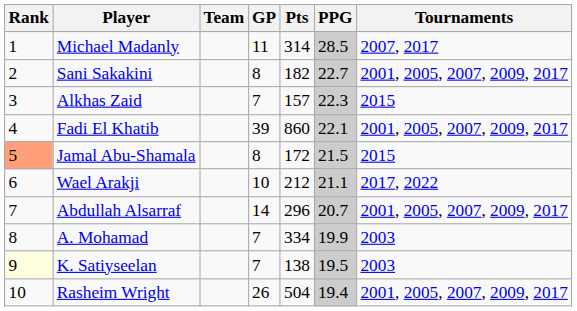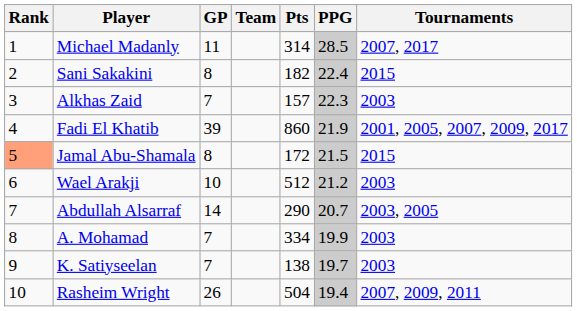 <table class="wikitable sortable">
 <tr>
 <th class="unsortable">Rank</th>
 <th>Player</th>
+<th>GP</th>
 <th>Team</th>
-<th>GP</th>
 <th>Pts</th>
 <th>PPG</th>
 <th class="unsortable">Tournaments</th>
 </tr>
 <tr>
 <td>1</td>
 <td><a href='#'>Michael Madanly</a></td>
+<td>11</td>
 <td></td>
-<td>11</td>
 <td>314</td>
 <td style="background:#CCCCCC">28.5</td>
 <td> <a href='#'>2007</a>,  <a href='#'>2017</a></td>
 </tr>
 <tr>
 <td>2</td>
 <td><a href='#'>Sani Sakakini</a></td>
+<td>8</td>
 <td></td>
-<td>8</td>
 <td>182</td>
-<td style="background:#CCCCCC">22.7</td>
-<td> <a href='#'>2001</a>,  <a href='#'>2005</a>, <a href='#'>2007</a>,  <a href='#'>2009</a>,  <a href='#'>2017</a></td>
+<td style="background:#CCCCCC">22.4</td>
+<td> <a href='#'>2015</a></td>
 </tr>
 <tr>
 <td>3</td>
 <td><a href='#'>Alkhas Zaid</a></td>
+<td>7</td>
 <td></td>
-<td>7</td>
 <td>157</td>
 <td style="background:#CCCCCC">22.3</td>
-<td> <a href='#'>2015</a></td>
+<td> <a href='#'>2003</a></td>
 </tr>
 <tr>
 <td>4</td>
 <td><a href='#'>Fadi El Khatib</a></td>
+<td>39</td>
 <td></td>
-<td>39</td>
 <td>860</td>
-<td style="background:#CCCCCC">22.1</td>
+<td style="background:#CCCCCC">21.9</td>
 <td> <a href='#'>2001</a>,  <a href='#'>2005</a>, <a href='#'>2007</a>,  <a href='#'>2009</a>,  <a href='#'>2017</a></td>
 </tr>
 <tr>
 <td style="background: lightsalmon;">5</td>
 <td><a href='#'>Jamal Abu-Shamala</a></td>
+<td>8</td>
 <td></td>
-<td>8</td>
 <td>172</td>
 <td style="background:#CCCCCC">21.5</td>
 <td> <a href='#'>2015</a></td>
 </tr>
 <tr>
 <td>6</td>
 <td><a href='#'>Wael Arakji</a></td>
+<td>10</td>
 <td></td>
-<td>10</td>
-<td>212</td>
-<td style="background:#CCCCCC">21.1</td>
-<td> <a href='#'>2017</a>,  <a href='#'>2022</a></td>
+<td>512</td>
+<td style="background:#CCCCCC">21.2</td>
+<td> <a href='#'>2003</a></td>
 </tr>
 <tr>
 <td>7</td>
 <td><a href='#'>Abdullah Alsarraf</a></td>
+<td>14</td>
 <td></td>
-<td>14</td>
-<td>296</td>
+<td>290</td>
 <td style="background:#CCCCCC">20.7</td>
-<td> <a href='#'>2001</a>,  <a href='#'>2005</a>, <a href='#'>2007</a>,  <a href='#'>2009</a>,  <a href='#'>2017</a></td>
+<td> <a href='#'>2003</a>,  <a href='#'>2005</a></td>
 </tr>
 <tr>
 <td>8</td>
 <td><a href='#'>A. Mohamad</a></td>
+<td>7</td>
 <td></td>
-<td>7</td>
 <td>334</td>
 <td style="background:#CCCCCC">19.9</td>
 <td> <a href='#'>2003</a></td>
 </tr>
 <tr>
-<td style="background: lightyellow;">9</td>
+<td>9</td>
 <td><a href='#'>K. Satiyseelan</a></td>
+<td>7</td>
 <td></td>
-<td>7</td>
 <td>138</td>
-<td style="background:#CCCCCC">19.5</td>
+<td style="background:#CCCCCC">19.7</td>
 <td> <a href='#'>2003</a></td>
 </tr>
 <tr>
 <td>10</td>
 <td><a href='#'>Rasheim Wright</a></td>
+<td>26</td>
 <td></td>
-<td>26</td>
 <td>504</td>
 <td style="background:#CCCCCC">19.4</td>
-<td> <a href='#'>2001</a>,  <a href='#'>2005</a>, <a href='#'>2007</a>,  <a href='#'>2009</a>,  <a href='#'>2017</a></td>
+<td> <a href='#'>2007</a>,  <a href='#'>2009</a>,  <a href='#'>2011</a></td>
 </tr>
 </table>
